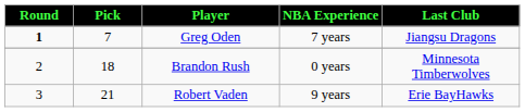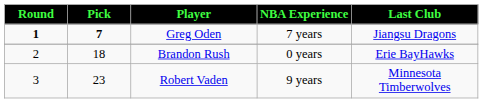 <table class="wikitable sortable sortable">
 <tr>
 </tr>
 <tr style="text-align: center">
 <th style="background:#000000; color:#3FFE41; width:10%;">Round</th>
 <th style="background:#000000; color:#3FFE41; width:10%;">Pick</th>
 <th style="background:#000000; color:#3FFE41; width:20%;">Player</th>
 <th style="background:#000000; color:#3FFE41; width:15%;">NBA Experience</th>
 <th style="background:#000000; color:#3FFE41; width:20%;">Last Club</th>
 </tr>
 <tr style="text-align: center">
 <td><strong>1</strong></td>
-<td>7</td>
+<td><strong>7</strong></td>
 <td><a href='#'>Greg Oden</a></td>
 <td>7 years</td>
 <td> <a href='#'>Jiangsu Dragons</a></td>
 </tr>
 <tr>
 </tr>
 <tr style="text-align: center">
 <td>2</td>
 <td>18</td>
 <td><a href='#'>Brandon Rush</a></td>
 <td>0 years</td>
-<td> <a href='#'>Minnesota Timberwolves</a></td>
+<td> <a href='#'>Erie BayHawks</a></td>
 </tr>
 <tr style="text-align: center">
 <td>3</td>
-<td>21</td>
+<td>23</td>
 <td><a href='#'>Robert Vaden</a></td>
 <td>9 years</td>
-<td> <a href='#'>Erie BayHawks</a></td>
+<td> <a href='#'>Minnesota Timberwolves</a></td>
 </tr>
 </table>
